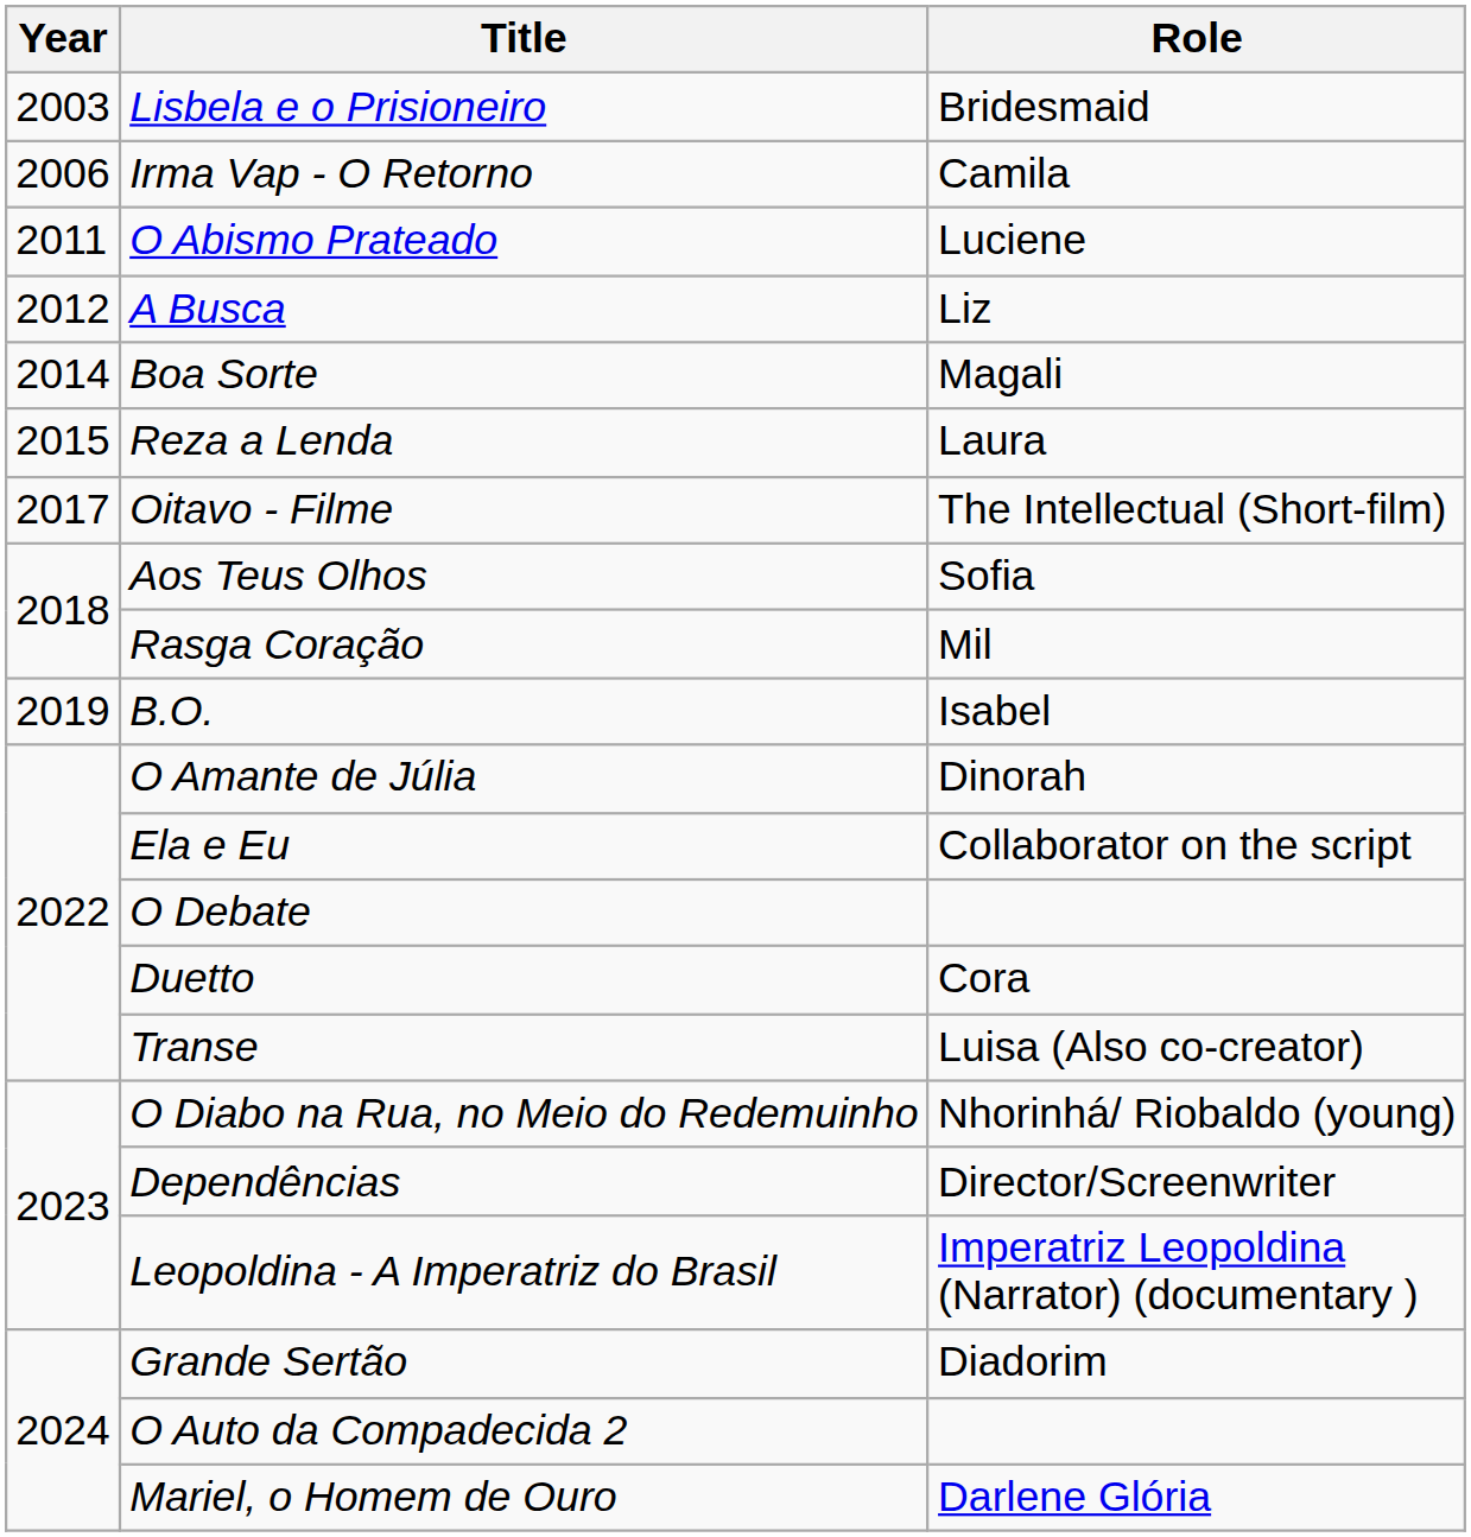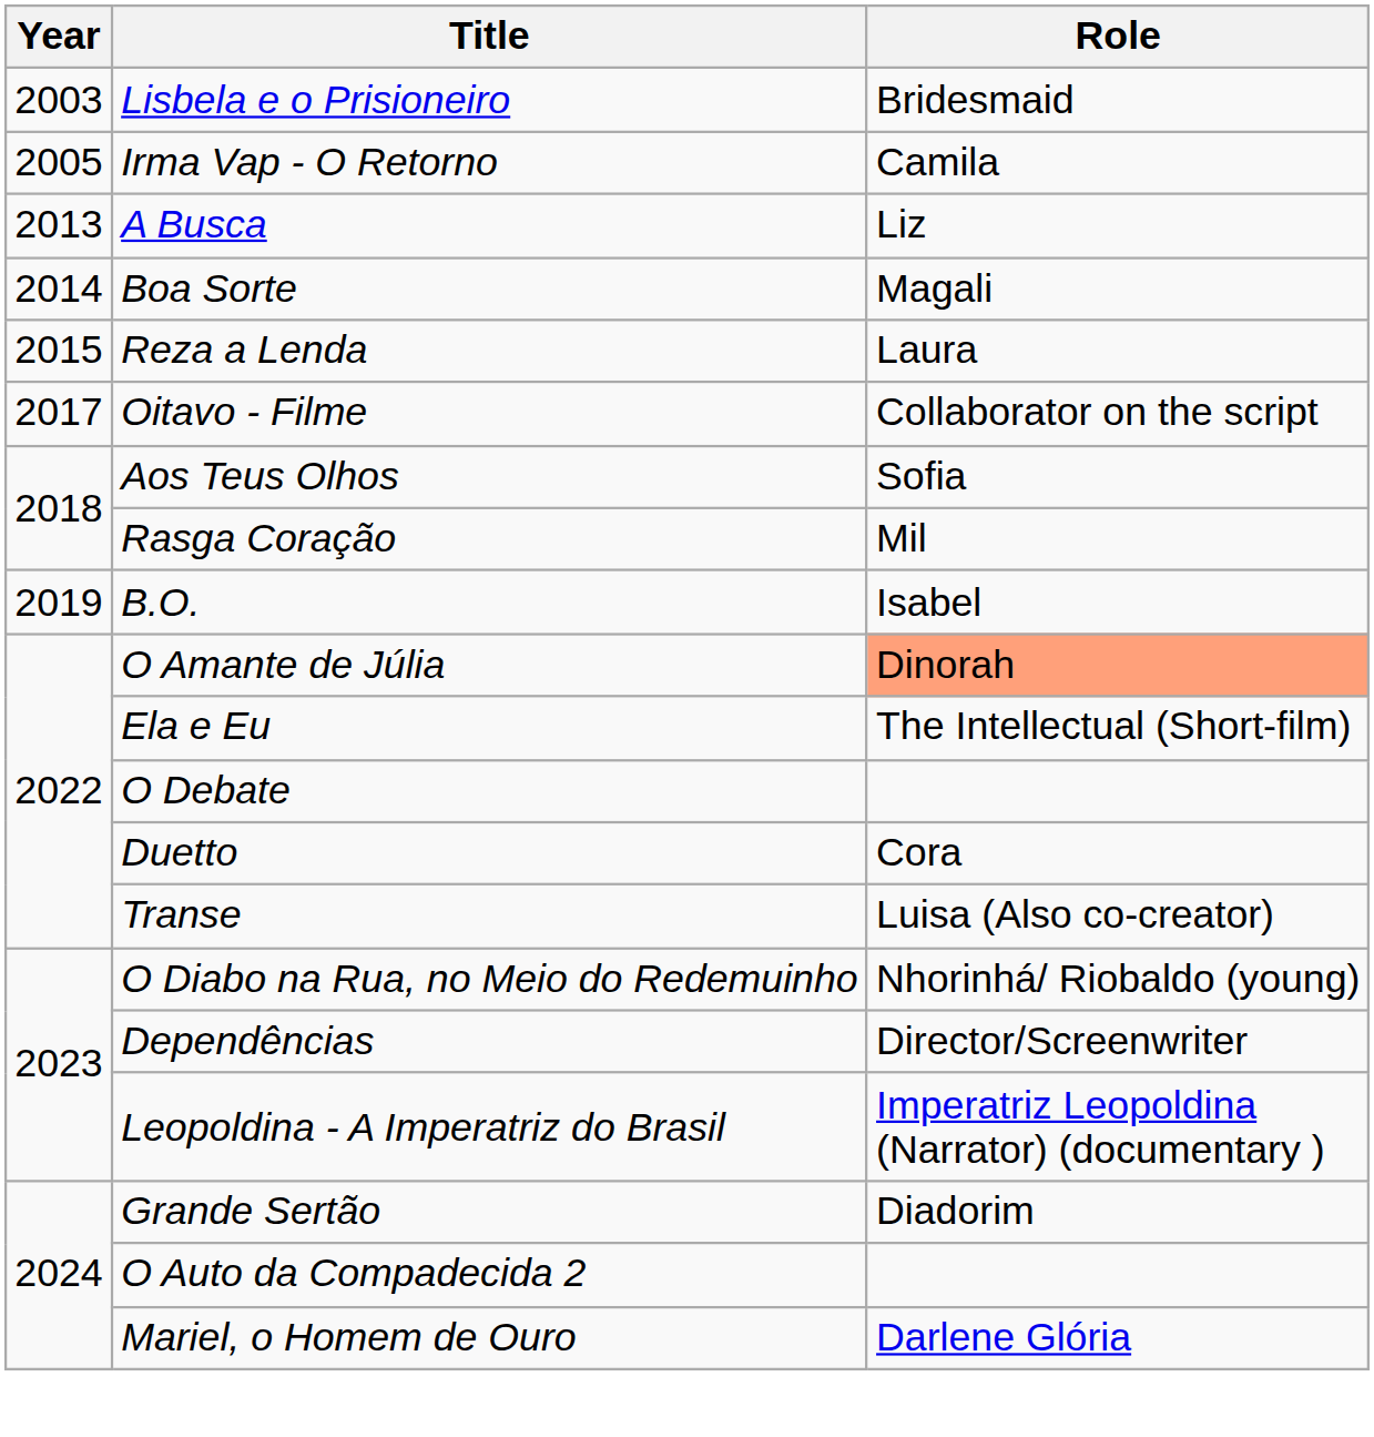 <table class="wikitable">
 <tr>
 <th>Year</th>
 <th>Title</th>
 <th>Role</th>
 </tr>
 <tr>
 <td>2003</td>
 <td><em><a href='#'>Lisbela e o Prisioneiro</a></em></td>
 <td>Bridesmaid</td>
 </tr>
 <tr>
-<td>2006</td>
+<td>2005</td>
 <td><em>Irma Vap - O Retorno</em></td>
 <td>Camila</td>
 </tr>
 <tr>
-<td>2011</td>
-<td><em><a href='#'>O Abismo Prateado</a></em></td>
-<td>Luciene</td>
-</tr>
-<tr>
-<td>2012</td>
+<td>2013</td>
 <td><em><a href='#'>A Busca</a></em></td>
 <td>Liz</td>
 </tr>
 <tr>
 <td>2014</td>
 <td><em>Boa Sorte</em></td>
 <td>Magali</td>
 </tr>
 <tr>
 <td>2015</td>
 <td><em>Reza a Lenda</em></td>
 <td>Laura</td>
 </tr>
 <tr>
 <td>2017</td>
 <td><em>Oitavo - Filme</em></td>
-<td>The Intellectual (Short-film)</td>
+<td>Collaborator on the script</td>
 </tr>
 <tr>
 <td rowspan="2">2018</td>
 <td><em>Aos Teus Olhos</em></td>
 <td>Sofia</td>
 </tr>
 <tr>
 <td><em>Rasga Coração</em></td>
 <td>Mil</td>
 </tr>
 <tr>
 <td>2019</td>
 <td><em>B.O.</em></td>
 <td>Isabel</td>
 </tr>
 <tr>
 <td rowspan="5">2022</td>
 <td><em>O Amante de Júlia</em></td>
-<td>Dinorah</td>
+<td style="background: lightsalmon;">Dinorah</td>
 </tr>
 <tr>
 <td><em>Ela e Eu</em></td>
-<td>Collaborator on the script</td>
+<td>The Intellectual (Short-film)</td>
 </tr>
 <tr>
 <td><em>O Debate</em></td>
 <td></td>
 </tr>
 <tr>
 <td><em>Duetto</em></td>
 <td>Cora</td>
 </tr>
 <tr>
 <td><em>Transe</em></td>
 <td>Luisa (Also co-creator)</td>
 </tr>
 <tr>
 <td rowspan="3">2023</td>
 <td><em>O Diabo na Rua, no Meio do Redemuinho</em></td>
 <td>Nhorinhá/ Riobaldo (young)</td>
 </tr>
 <tr>
 <td><em>Dependências</em></td>
 <td>Director/Screenwriter</td>
 </tr>
 <tr>
 <td><em>Leopoldina - A Imperatriz do Brasil</em></td>
 <td><a href='#'>Imperatriz Leopoldina</a><br>(Narrator)  (documentary )</td>
 </tr>
 <tr>
 <td rowspan="3">2024</td>
 <td><em>Grande Sertão</em></td>
 <td>Diadorim</td>
 </tr>
 <tr>
 <td><em>O Auto da Compadecida 2</em></td>
 <td></td>
 </tr>
 <tr>
 <td><em>Mariel, o Homem de Ouro</em></td>
 <td><a href='#'>Darlene Glória</a></td>
 </tr>
 </table>
